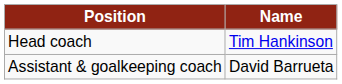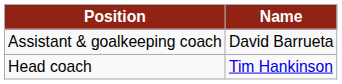 <table class="wikitable">
 <tr>
 <th style="background:#902313; color:white;" scope="col">Position</th>
 <th style="background:#902313; color:white;" scope="col">Name</th>
 </tr>
 <tr>
+<td>Assistant & goalkeeping coach</td>
+<td> David Barrueta</td>
+</tr>
+<tr>
 <td>Head coach</td>
 <td> <a href='#'>Tim Hankinson</a></td>
 </tr>
-<tr>
-<td>Assistant & goalkeeping coach</td>
-<td> David Barrueta</td>
-</tr>
 </table>
